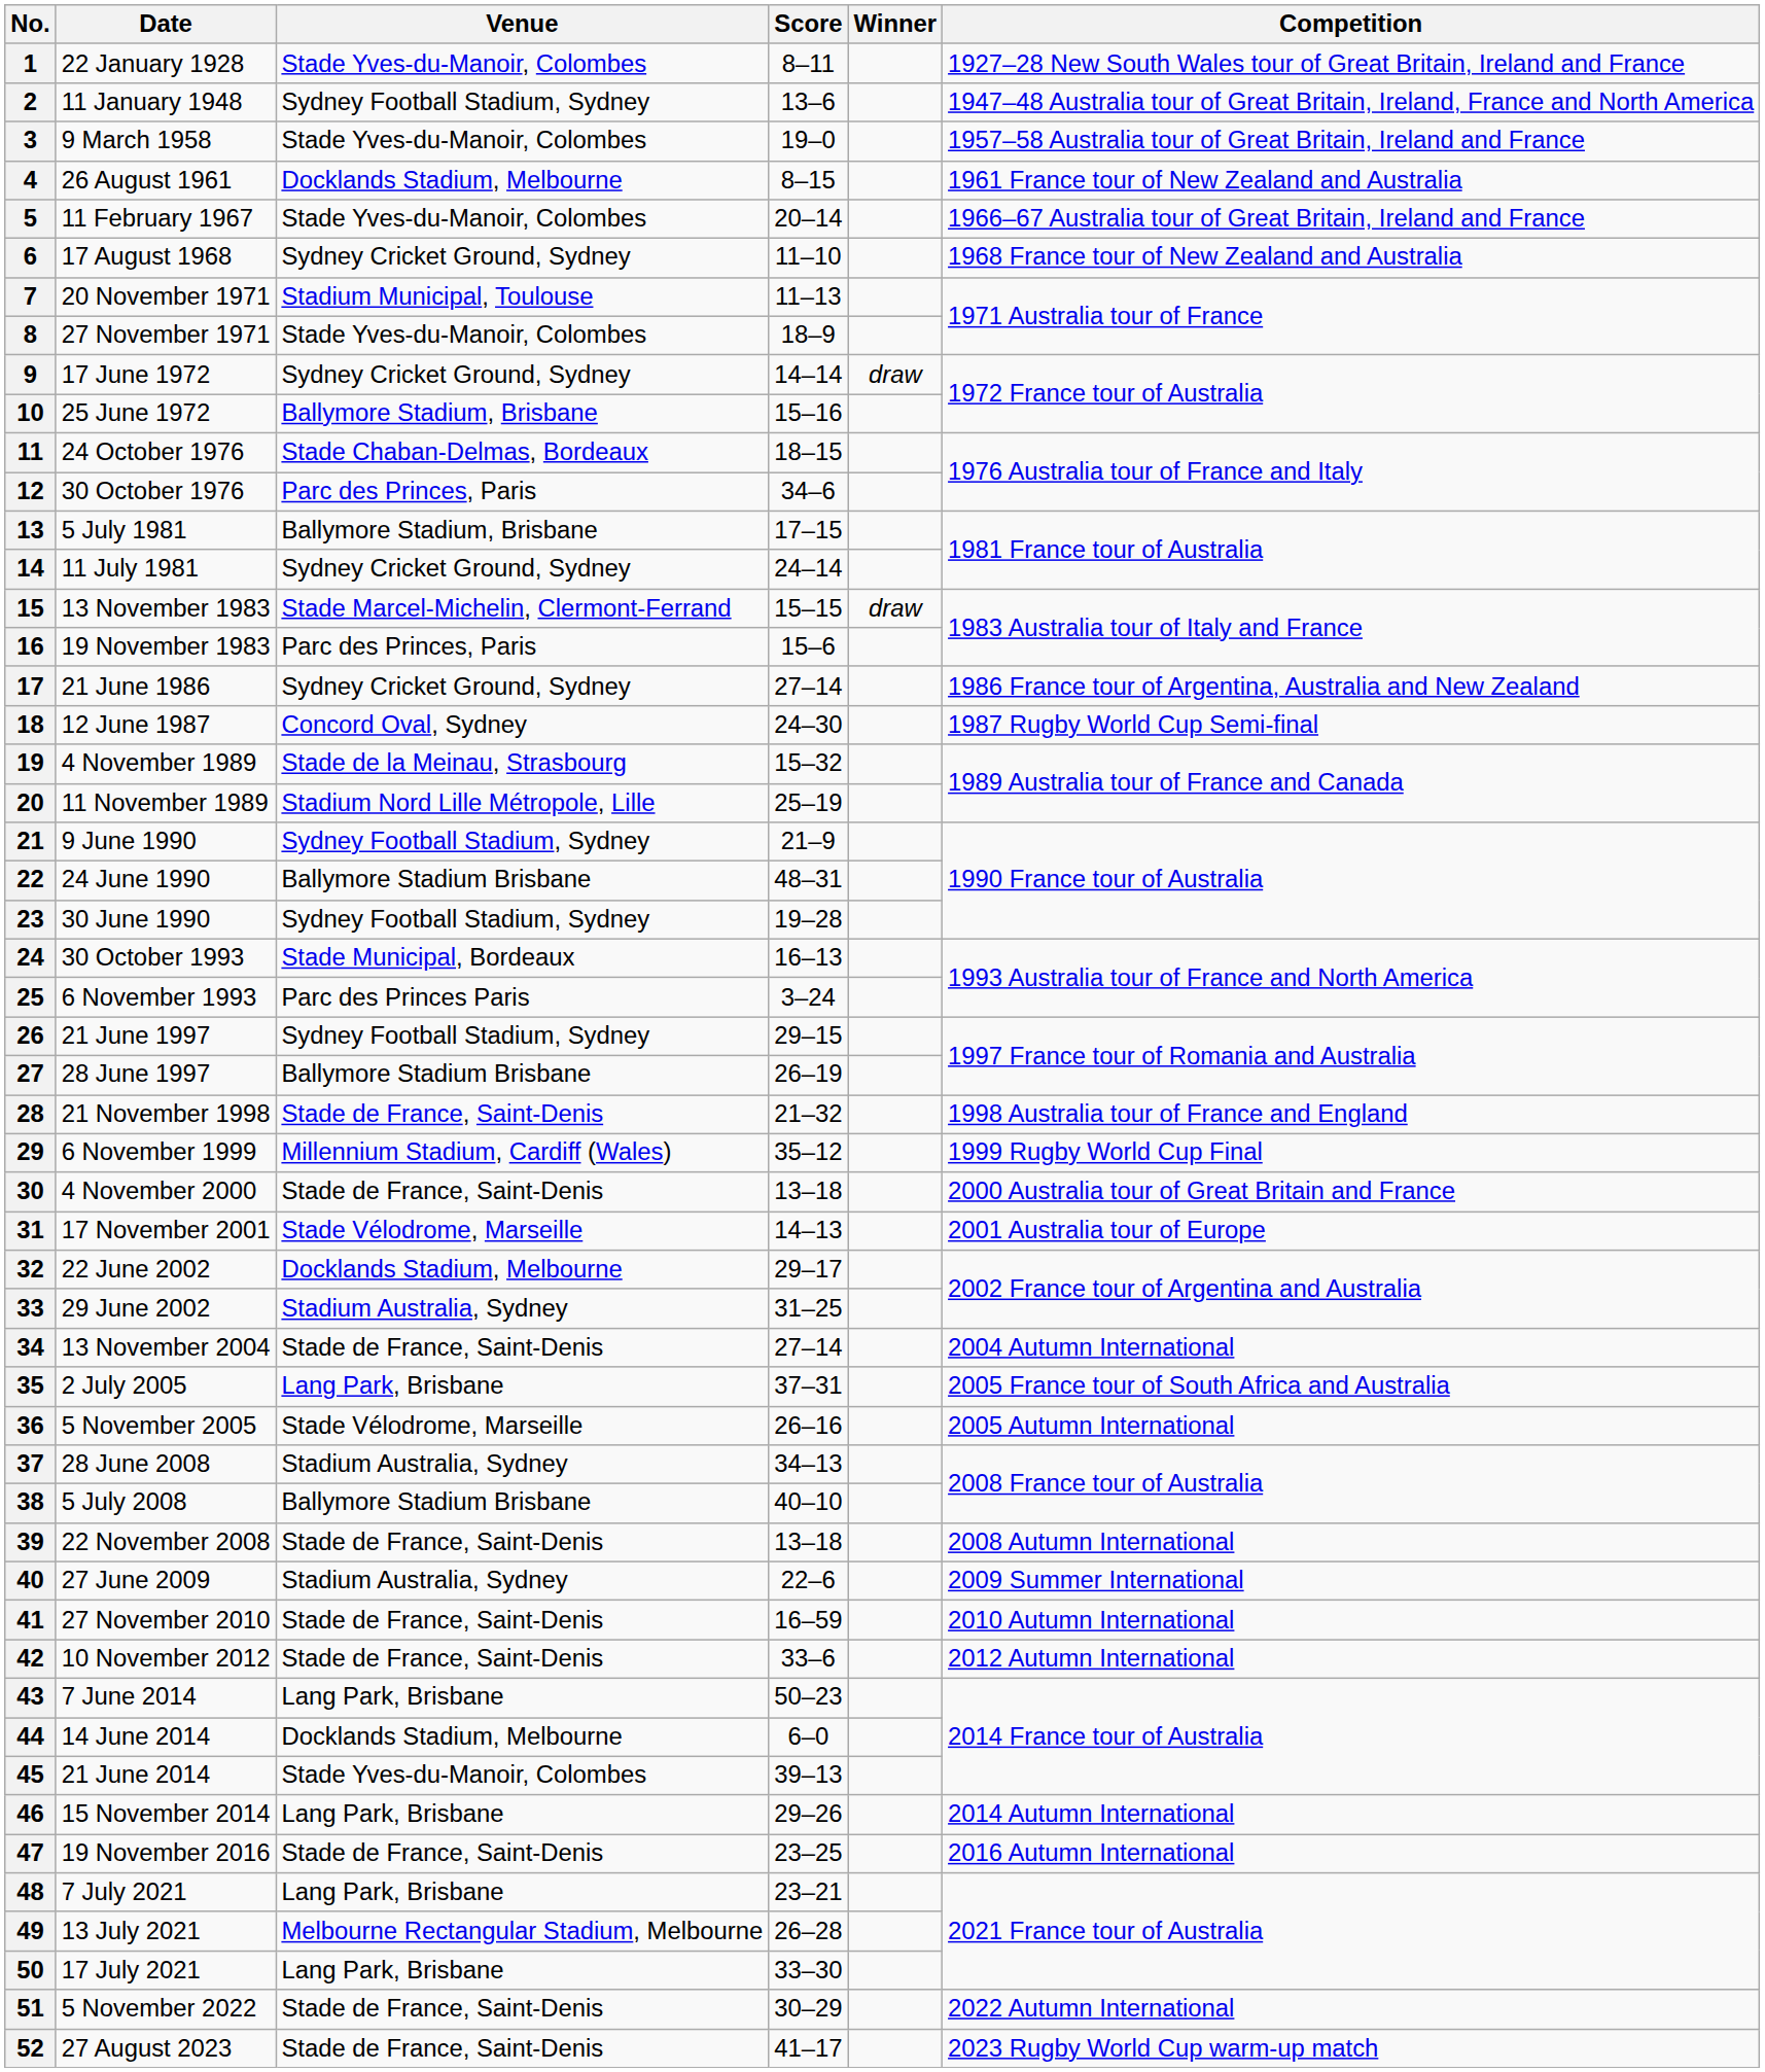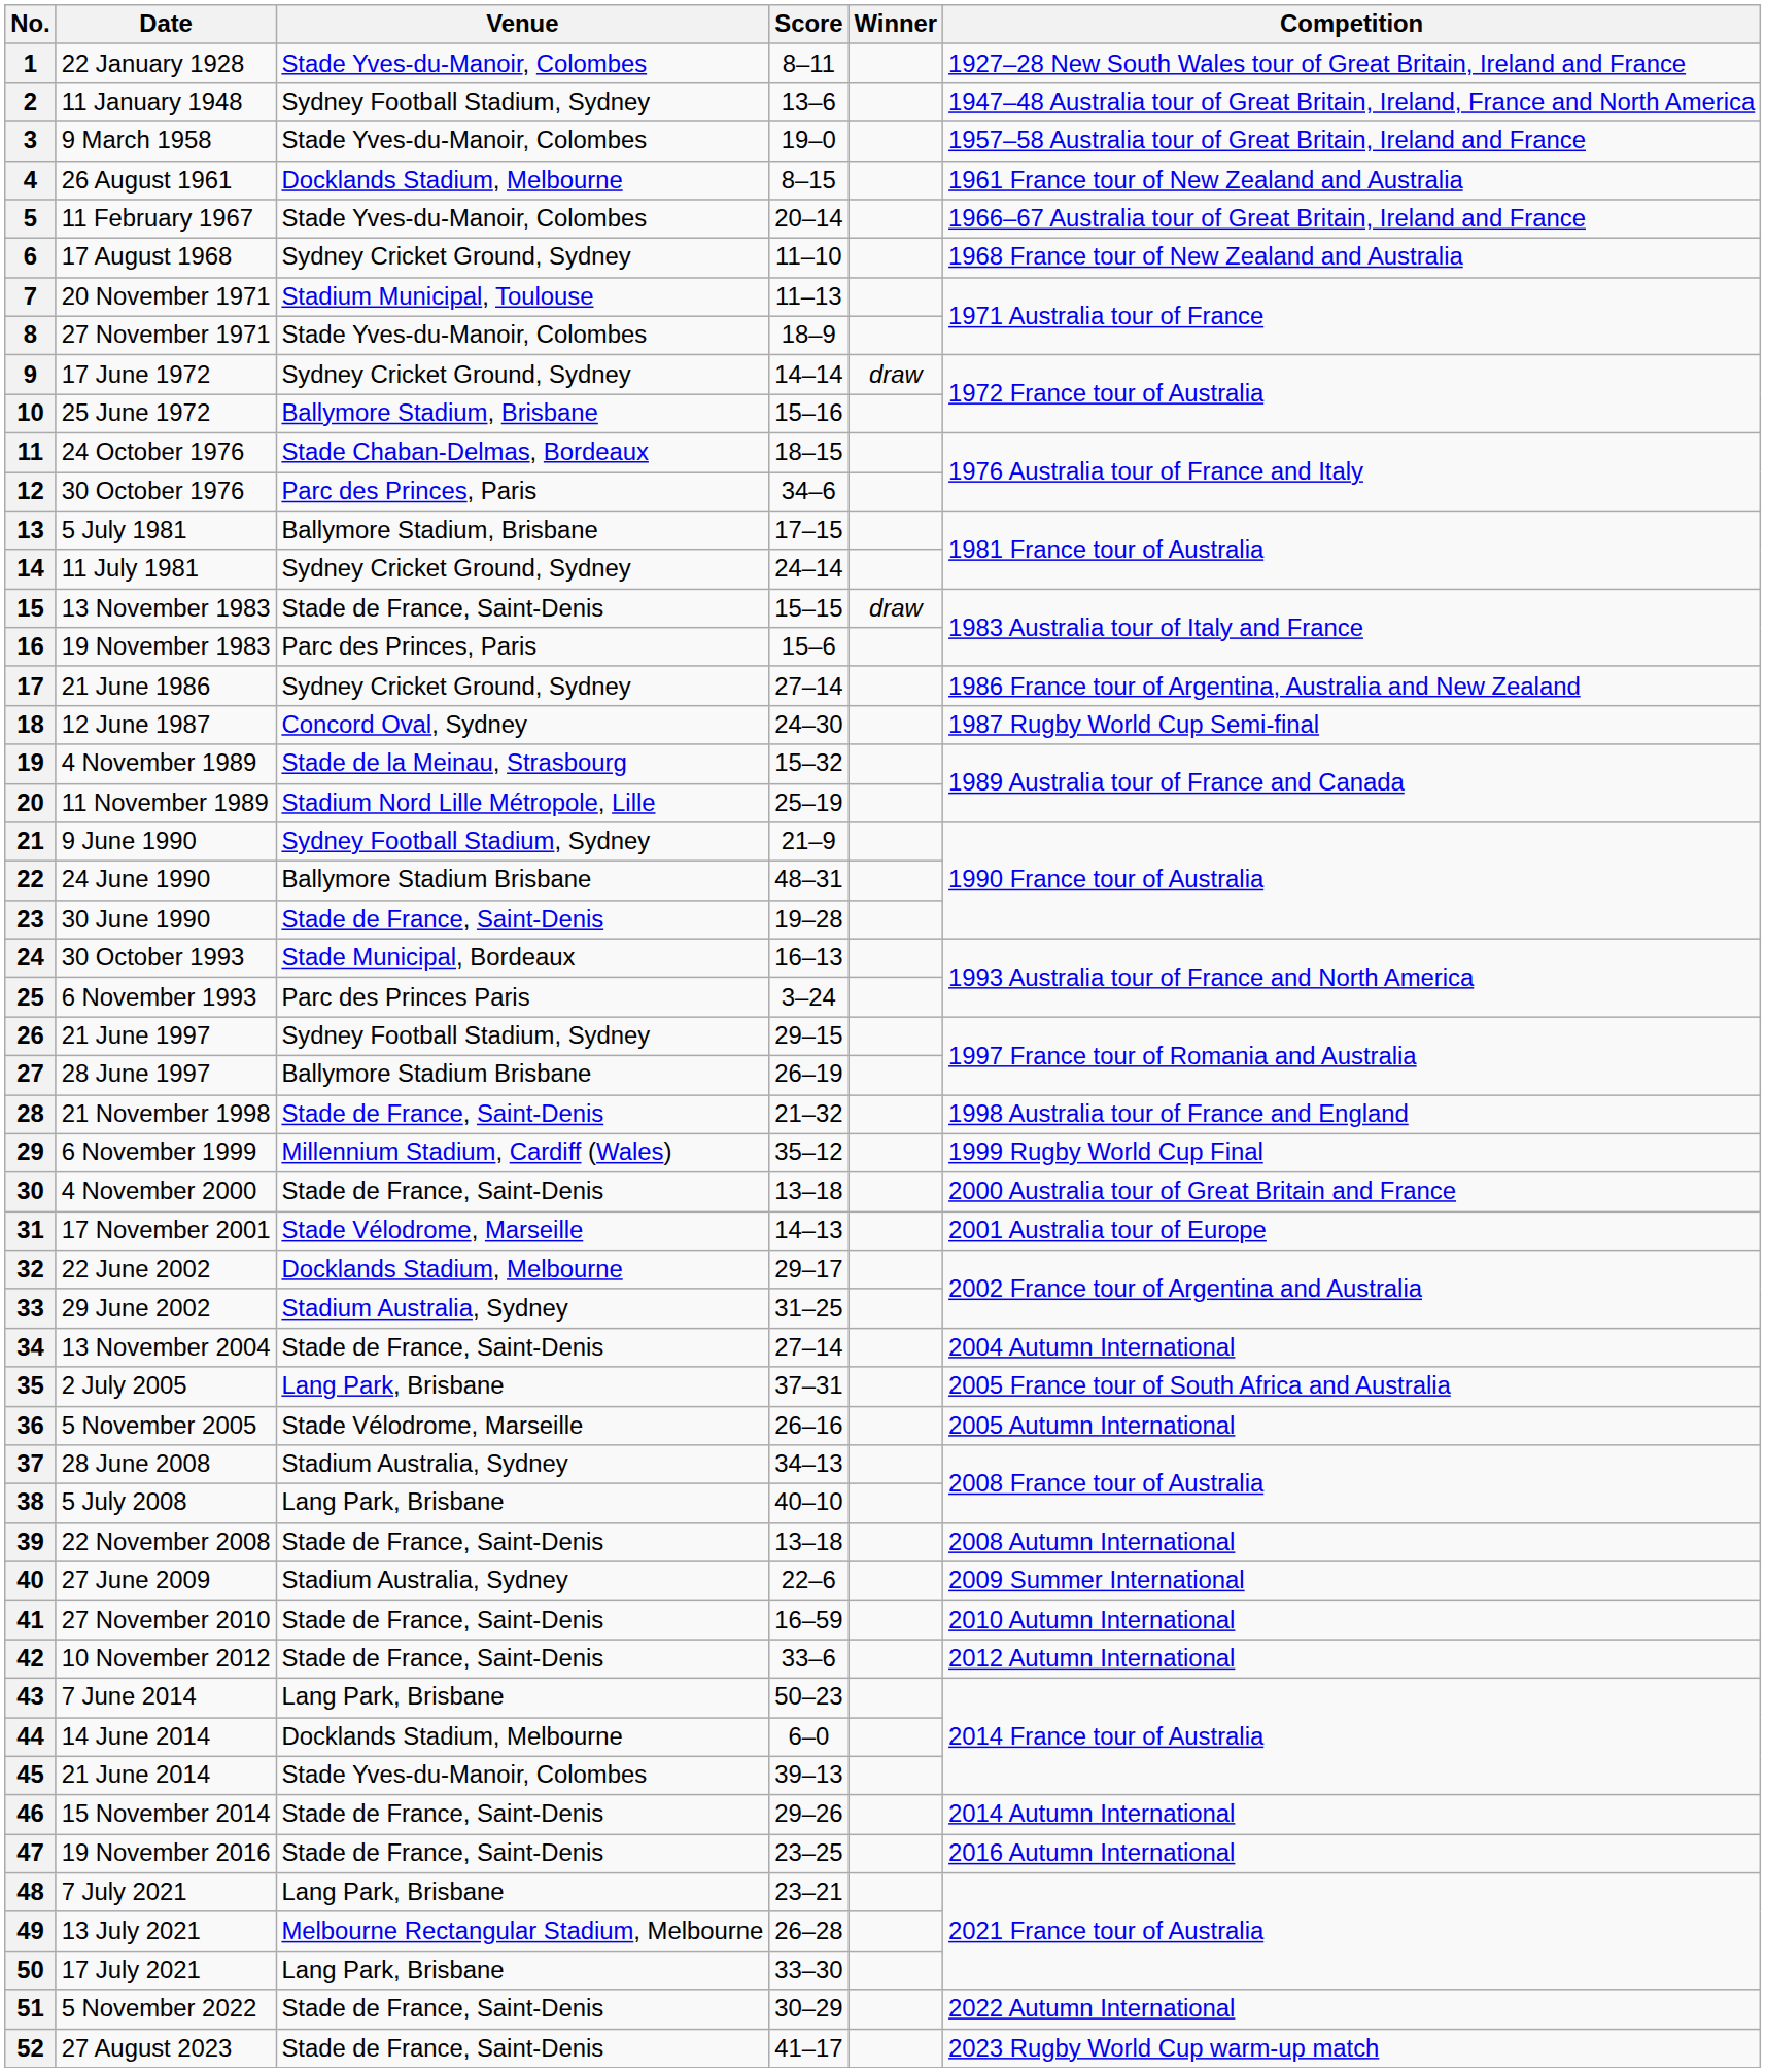 <table class="wikitable">
 <tr>
 <th>No.</th>
 <th>Date</th>
 <th>Venue</th>
 <th>Score</th>
 <th>Winner</th>
 <th>Competition</th>
 </tr>
 <tr>
 <th>1</th>
 <td>22 January 1928</td>
 <td><a href='#'>Stade Yves-du-Manoir</a>, <a href='#'>Colombes</a></td>
 <td align="center">8–11</td>
 <td></td>
 <td><a href='#'>1927–28 New South Wales tour of Great Britain, Ireland and France</a></td>
 </tr>
 <tr>
 <th>2</th>
 <td>11 January 1948</td>
 <td>Sydney Football Stadium, Sydney</td>
 <td align="center">13–6</td>
 <td></td>
 <td><a href='#'>1947–48 Australia tour of Great Britain, Ireland, France and North America</a></td>
 </tr>
 <tr>
 <th>3</th>
 <td>9 March 1958</td>
 <td>Stade Yves-du-Manoir, Colombes</td>
 <td align="center">19–0</td>
 <td></td>
 <td><a href='#'>1957–58 Australia tour of Great Britain, Ireland and France</a></td>
 </tr>
 <tr>
 <th>4</th>
 <td>26 August 1961</td>
 <td><a href='#'>Docklands Stadium</a>, <a href='#'>Melbourne</a></td>
 <td align="center">8–15</td>
 <td></td>
 <td><a href='#'>1961 France tour of New Zealand and Australia</a></td>
 </tr>
 <tr>
 <th>5</th>
 <td>11 February 1967</td>
 <td>Stade Yves-du-Manoir, Colombes</td>
 <td align="center">20–14</td>
 <td></td>
 <td><a href='#'>1966–67 Australia tour of Great Britain, Ireland and France</a></td>
 </tr>
 <tr>
 <th>6</th>
 <td>17 August 1968</td>
 <td>Sydney Cricket Ground, Sydney</td>
 <td align="center">11–10</td>
 <td></td>
 <td><a href='#'>1968 France tour of New Zealand and Australia</a></td>
 </tr>
 <tr>
 <th>7</th>
 <td>20 November 1971</td>
 <td><a href='#'>Stadium Municipal</a>, <a href='#'>Toulouse</a></td>
 <td align="center">11–13</td>
 <td></td>
 <td rowspan=2><a href='#'>1971 Australia tour of France</a></td>
 </tr>
 <tr>
 <th>8</th>
 <td>27 November 1971</td>
 <td>Stade Yves-du-Manoir, Colombes</td>
 <td align="center">18–9</td>
 <td></td>
 </tr>
 <tr>
 <th>9</th>
 <td>17 June 1972</td>
 <td>Sydney Cricket Ground, Sydney</td>
 <td align="center">14–14</td>
 <td align="center"><em>draw</em></td>
 <td rowspan=2><a href='#'>1972 France tour of Australia</a></td>
 </tr>
 <tr>
 <th>10</th>
 <td>25 June 1972</td>
 <td><a href='#'>Ballymore Stadium</a>, <a href='#'>Brisbane</a></td>
 <td align="center">15–16</td>
 <td></td>
 </tr>
 <tr>
 <th>11</th>
 <td>24 October 1976</td>
 <td><a href='#'>Stade Chaban-Delmas</a>, <a href='#'>Bordeaux</a></td>
 <td align="center">18–15</td>
 <td></td>
 <td rowspan=2><a href='#'>1976 Australia tour of France and Italy</a></td>
 </tr>
 <tr>
 <th>12</th>
 <td>30 October 1976</td>
 <td><a href='#'>Parc des Princes</a>, Paris</td>
 <td align="center">34–6</td>
 <td></td>
 </tr>
 <tr>
 <th>13</th>
 <td>5 July 1981</td>
 <td>Ballymore Stadium, Brisbane</td>
 <td align="center">17–15</td>
 <td></td>
 <td rowspan=2><a href='#'>1981 France tour of Australia</a></td>
 </tr>
 <tr>
 <th>14</th>
 <td>11 July 1981</td>
 <td>Sydney Cricket Ground, Sydney</td>
 <td align="center">24–14</td>
 <td></td>
 </tr>
 <tr>
 <th>15</th>
 <td>13 November 1983</td>
-<td><a href='#'>Stade Marcel-Michelin</a>, <a href='#'>Clermont-Ferrand</a></td>
+<td>Stade de France, Saint-Denis</td>
 <td align="center">15–15</td>
 <td align="center"><em>draw</em></td>
 <td rowspan=2><a href='#'>1983 Australia tour of Italy and France</a></td>
 </tr>
 <tr>
 <th>16</th>
 <td>19 November 1983</td>
 <td>Parc des Princes, Paris</td>
 <td align="center">15–6</td>
 <td></td>
 </tr>
 <tr>
 <th>17</th>
 <td>21 June 1986</td>
 <td>Sydney Cricket Ground, Sydney</td>
 <td align="center">27–14</td>
 <td></td>
 <td><a href='#'>1986 France tour of Argentina, Australia and New Zealand</a></td>
 </tr>
 <tr>
 <th>18</th>
 <td>12 June 1987</td>
 <td><a href='#'>Concord Oval</a>, Sydney</td>
 <td align="center">24–30</td>
 <td></td>
 <td><a href='#'>1987 Rugby World Cup Semi-final</a></td>
 </tr>
 <tr>
 <th>19</th>
 <td>4 November 1989</td>
 <td><a href='#'>Stade de la Meinau</a>, <a href='#'>Strasbourg</a></td>
 <td align="center">15–32</td>
 <td></td>
 <td rowspan=2><a href='#'>1989 Australia tour of France and Canada</a></td>
 </tr>
 <tr>
 <th>20</th>
 <td>11 November 1989</td>
 <td><a href='#'>Stadium Nord Lille Métropole</a>, <a href='#'>Lille</a></td>
 <td align="center">25–19</td>
 <td></td>
 </tr>
 <tr>
 <th>21</th>
 <td>9 June 1990</td>
 <td><a href='#'>Sydney Football Stadium</a>, Sydney</td>
 <td align="center">21–9</td>
 <td></td>
 <td rowspan=3><a href='#'>1990 France tour of Australia</a></td>
 </tr>
 <tr>
 <th>22</th>
 <td>24 June 1990</td>
 <td>Ballymore Stadium Brisbane</td>
 <td align="center">48–31</td>
 <td></td>
 </tr>
 <tr>
 <th>23</th>
 <td>30 June 1990</td>
-<td>Sydney Football Stadium, Sydney</td>
+<td><a href='#'>Stade de France</a>, <a href='#'>Saint-Denis</a></td>
 <td align="center">19–28</td>
 <td></td>
 </tr>
 <tr>
 <th>24</th>
 <td>30 October 1993</td>
 <td><a href='#'>Stade Municipal</a>, Bordeaux</td>
 <td align="center">16–13</td>
 <td></td>
 <td rowspan=2><a href='#'>1993 Australia tour of France and North America</a></td>
 </tr>
 <tr>
 <th>25</th>
 <td>6 November 1993</td>
 <td>Parc des Princes Paris</td>
 <td align="center">3–24</td>
 <td></td>
 </tr>
 <tr>
 <th>26</th>
 <td>21 June 1997</td>
 <td>Sydney Football Stadium, Sydney</td>
 <td align="center">29–15</td>
 <td></td>
 <td rowspan=2><a href='#'>1997 France tour of Romania and Australia</a></td>
 </tr>
 <tr>
 <th>27</th>
 <td>28 June 1997</td>
 <td>Ballymore Stadium Brisbane</td>
 <td align="center">26–19</td>
 <td></td>
 </tr>
 <tr>
 <th>28</th>
 <td>21 November 1998</td>
 <td><a href='#'>Stade de France</a>, <a href='#'>Saint-Denis</a></td>
 <td align="center">21–32</td>
 <td></td>
 <td><a href='#'>1998 Australia tour of France and England</a></td>
 </tr>
 <tr>
 <th>29</th>
 <td>6 November 1999</td>
 <td><a href='#'>Millennium Stadium</a>, <a href='#'>Cardiff</a> (<a href='#'>Wales</a>)</td>
 <td align="center">35–12</td>
 <td></td>
 <td><a href='#'>1999 Rugby World Cup Final</a></td>
 </tr>
 <tr>
 <th>30</th>
 <td>4 November 2000</td>
 <td>Stade de France, Saint-Denis</td>
 <td align="center">13–18</td>
 <td></td>
 <td><a href='#'>2000 Australia tour of Great Britain and France</a></td>
 </tr>
 <tr>
 <th>31</th>
 <td>17 November 2001</td>
 <td><a href='#'>Stade Vélodrome</a>, <a href='#'>Marseille</a></td>
 <td align="center">14–13</td>
 <td></td>
 <td><a href='#'>2001 Australia tour of Europe</a></td>
 </tr>
 <tr>
 <th>32</th>
 <td>22 June 2002</td>
 <td><a href='#'>Docklands Stadium</a>, <a href='#'>Melbourne</a></td>
 <td align="center">29–17</td>
 <td></td>
 <td rowspan=2><a href='#'>2002 France tour of Argentina and Australia</a></td>
 </tr>
 <tr>
 <th>33</th>
 <td>29 June 2002</td>
 <td><a href='#'>Stadium Australia</a>, Sydney</td>
 <td align="center">31–25</td>
 <td></td>
 </tr>
 <tr>
 <th>34</th>
 <td>13 November 2004</td>
 <td>Stade de France, Saint-Denis</td>
 <td align="center">27–14</td>
 <td></td>
 <td><a href='#'>2004 Autumn International</a></td>
 </tr>
 <tr>
 <th>35</th>
 <td>2 July 2005</td>
 <td><a href='#'>Lang Park</a>, Brisbane</td>
 <td align="center">37–31</td>
 <td></td>
 <td><a href='#'>2005 France tour of South Africa and Australia</a></td>
 </tr>
 <tr>
 <th>36</th>
 <td>5 November 2005</td>
 <td>Stade Vélodrome, Marseille</td>
 <td align="center">26–16</td>
 <td></td>
 <td><a href='#'>2005 Autumn International</a></td>
 </tr>
 <tr>
 <th>37</th>
 <td>28 June 2008</td>
 <td>Stadium Australia, Sydney</td>
 <td align="center">34–13</td>
 <td></td>
 <td rowspan=2><a href='#'>2008 France tour of Australia</a></td>
 </tr>
 <tr>
 <th>38</th>
 <td>5 July 2008</td>
-<td>Ballymore Stadium Brisbane</td>
+<td>Lang Park, Brisbane</td>
 <td align="center">40–10</td>
 <td></td>
 </tr>
 <tr>
 <th>39</th>
 <td>22 November 2008</td>
 <td>Stade de France, Saint-Denis</td>
 <td align="center">13–18</td>
 <td></td>
 <td><a href='#'>2008 Autumn International</a></td>
 </tr>
 <tr>
 <th>40</th>
 <td>27 June 2009</td>
 <td>Stadium Australia, Sydney</td>
 <td align="center">22–6</td>
 <td></td>
 <td><a href='#'>2009 Summer International</a></td>
 </tr>
 <tr>
 <th>41</th>
 <td>27 November 2010</td>
 <td>Stade de France, Saint-Denis</td>
 <td align="center">16–59</td>
 <td></td>
 <td><a href='#'>2010 Autumn International</a></td>
 </tr>
 <tr>
 <th>42</th>
 <td>10 November 2012</td>
 <td>Stade de France, Saint-Denis</td>
 <td align="center">33–6</td>
 <td></td>
 <td><a href='#'>2012 Autumn International</a></td>
 </tr>
 <tr>
 <th>43</th>
 <td>7 June 2014</td>
 <td>Lang Park, Brisbane</td>
 <td align="center">50–23</td>
 <td></td>
 <td rowspan=3><a href='#'>2014 France tour of Australia</a></td>
 </tr>
 <tr>
 <th>44</th>
 <td>14 June 2014</td>
 <td>Docklands Stadium, Melbourne</td>
 <td align="center">6–0</td>
 <td></td>
 </tr>
 <tr>
 <th>45</th>
 <td>21 June 2014</td>
 <td>Stade Yves-du-Manoir, Colombes</td>
 <td align="center">39–13</td>
 <td></td>
 </tr>
 <tr>
 <th>46</th>
 <td>15 November 2014</td>
-<td>Lang Park, Brisbane</td>
+<td>Stade de France, Saint-Denis</td>
 <td align="center">29–26</td>
 <td></td>
 <td><a href='#'>2014 Autumn International</a></td>
 </tr>
 <tr>
 <th>47</th>
 <td>19 November 2016</td>
 <td>Stade de France, Saint-Denis</td>
 <td align="center">23–25</td>
 <td></td>
 <td><a href='#'>2016 Autumn International</a></td>
 </tr>
 <tr>
 <th>48</th>
 <td>7 July 2021</td>
 <td>Lang Park, Brisbane</td>
 <td align="center">23–21</td>
 <td></td>
 <td rowspan=3><a href='#'>2021 France tour of Australia</a></td>
 </tr>
 <tr>
 <th>49</th>
 <td>13 July 2021</td>
 <td><a href='#'>Melbourne Rectangular Stadium</a>, Melbourne</td>
 <td align="center">26–28</td>
 <td></td>
 </tr>
 <tr>
 <th>50</th>
 <td>17 July 2021</td>
 <td>Lang Park, Brisbane</td>
 <td align="center">33–30</td>
 <td></td>
 </tr>
 <tr>
 <th>51</th>
 <td>5 November 2022</td>
 <td>Stade de France, Saint-Denis</td>
 <td align="center">30–29</td>
 <td></td>
 <td><a href='#'>2022 Autumn International</a></td>
 </tr>
 <tr>
 <th>52</th>
 <td>27 August 2023</td>
 <td>Stade de France, Saint-Denis</td>
 <td align="center">41–17</td>
 <td></td>
 <td><a href='#'>2023 Rugby World Cup warm-up match</a></td>
 </tr>
 </table>
